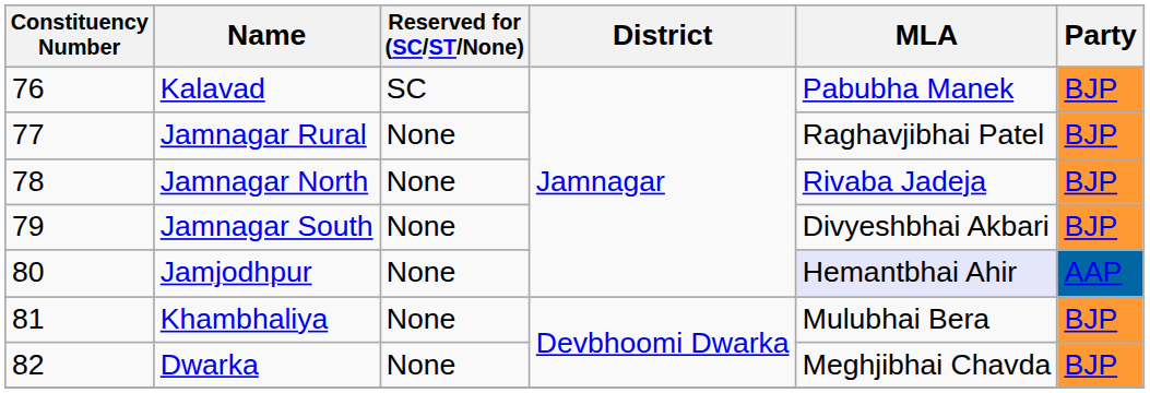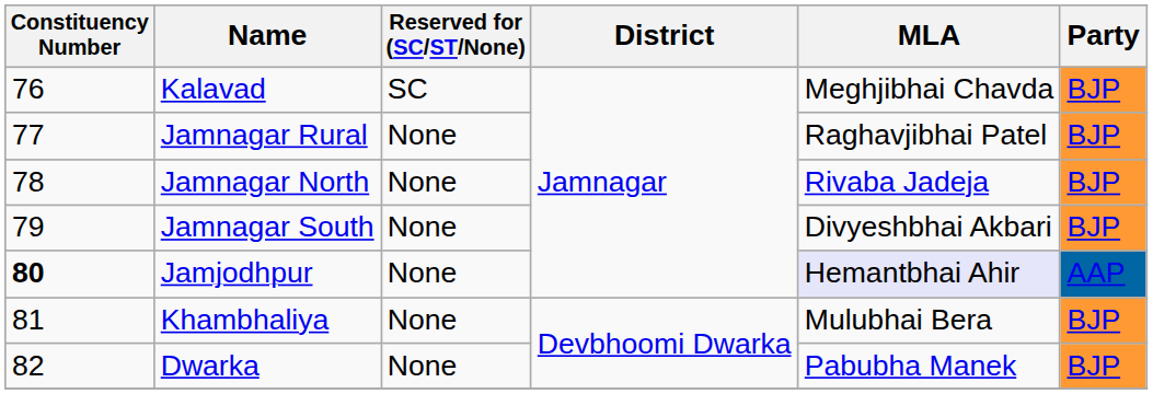 <table class="wikitable sortable">
 <tr>
 <th width="50px" style="font-size:75%">Constituency Number</th>
 <th>Name</th>
 <th style="font-size:75%">Reserved for<br>(<a href='#'>SC</a>/<a href='#'>ST</a>/None)</th>
 <th>District</th>
 <th>MLA</th>
 <th>Party</th>
 </tr>
 <tr>
 <td>76</td>
 <td><a href='#'>Kalavad</a></td>
 <td>SC</td>
 <td rowspan=5><a href='#'>Jamnagar</a></td>
-<td><a href='#'>Pabubha Manek</a></td>
+<td>Meghjibhai Chavda</td>
 <td bgcolor=#FF9933><a href='#'>BJP</a></td>
 </tr>
 <tr>
 <td>77</td>
 <td><a href='#'>Jamnagar Rural</a></td>
 <td>None</td>
 <td>Raghavjibhai Patel</td>
 <td bgcolor=#FF9933><a href='#'>BJP</a></td>
 </tr>
 <tr>
 <td>78</td>
 <td><a href='#'>Jamnagar North</a></td>
 <td>None</td>
 <td><a href='#'>Rivaba Jadeja</a></td>
 <td bgcolor=#FF9933><a href='#'>BJP</a></td>
 </tr>
 <tr>
 <td>79</td>
 <td><a href='#'>Jamnagar South</a></td>
 <td>None</td>
 <td>Divyeshbhai Akbari</td>
 <td bgcolor=#FF9933><a href='#'>BJP</a></td>
 </tr>
 <tr>
-<td>80</td>
+<td><strong>80</strong></td>
 <td><a href='#'>Jamjodhpur</a></td>
 <td>None</td>
 <td style="background: lavender;">Hemantbhai Ahir</td>
 <td bgcolor=#0066A4><a href='#'>AAP</a></td>
 </tr>
 <tr>
 <td>81</td>
 <td><a href='#'>Khambhaliya</a></td>
 <td>None</td>
 <td rowspan=2><a href='#'>Devbhoomi Dwarka</a></td>
 <td>Mulubhai Bera</td>
 <td bgcolor=#FF9933><a href='#'>BJP</a></td>
 </tr>
 <tr>
 <td>82</td>
 <td><a href='#'>Dwarka</a></td>
 <td>None</td>
-<td>Meghjibhai Chavda</td>
+<td><a href='#'>Pabubha Manek</a></td>
 <td bgcolor=#FF9933><a href='#'>BJP</a></td>
 </tr>
 <tr>
 </tr>
 </table>
